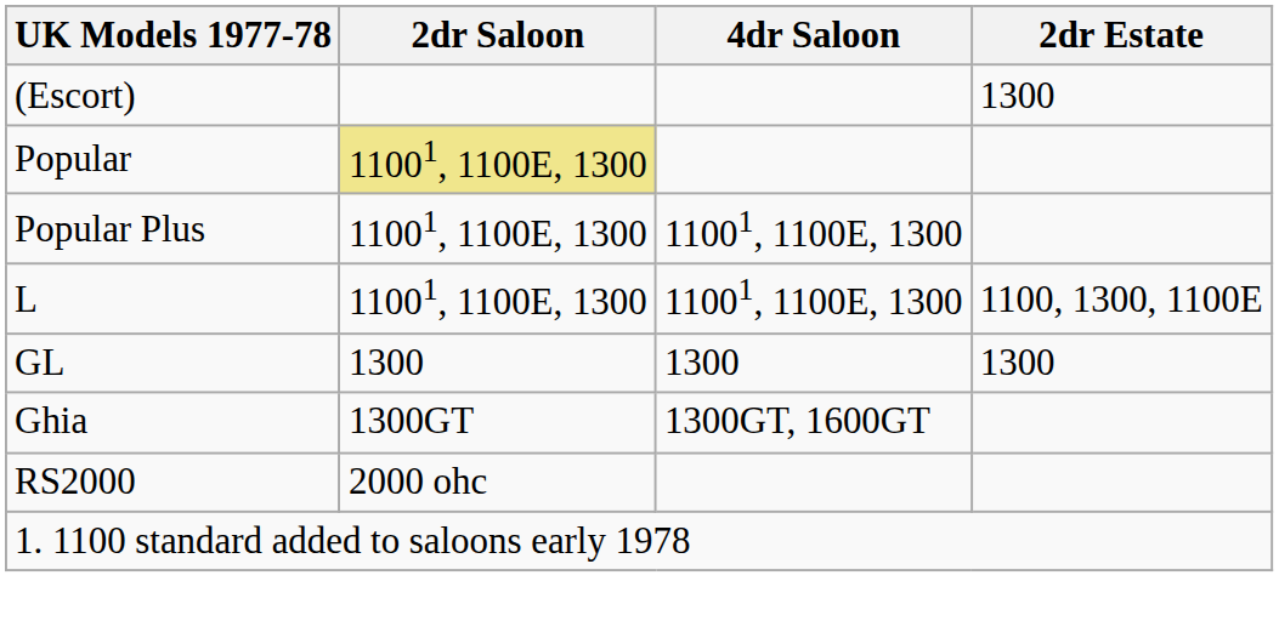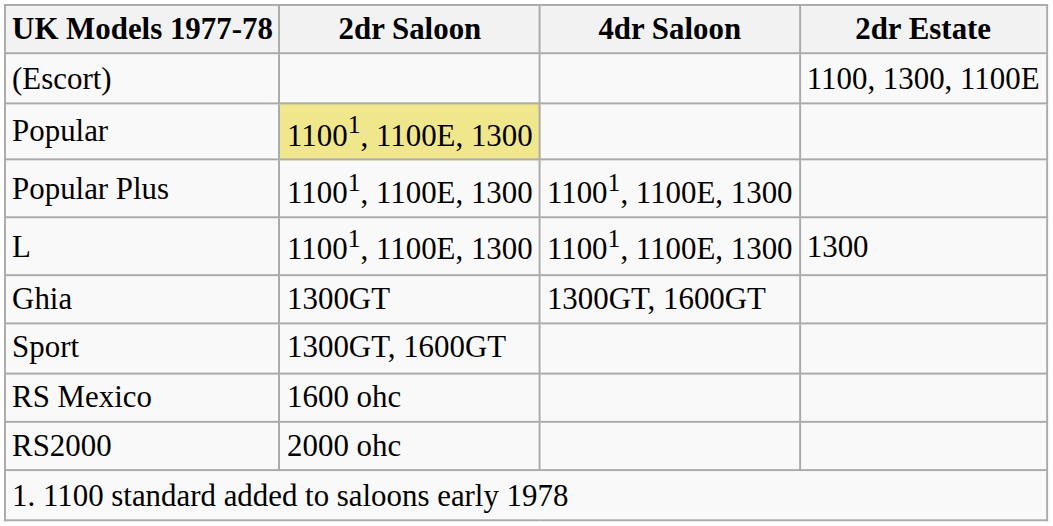 <table class="wikitable">
 <tr>
 <th>UK Models 1977-78</th>
 <th>2dr Saloon</th>
 <th>4dr Saloon</th>
 <th>2dr Estate</th>
 </tr>
 <tr>
 <td>(Escort)</td>
 <td></td>
 <td></td>
-<td>1300</td>
+<td>1100, 1300, 1100E</td>
 </tr>
 <tr>
 <td>Popular</td>
 <td style="background: khaki;">1100<sup>1</sup>, 1100E, 1300</td>
 <td></td>
 <td></td>
 </tr>
 <tr>
 <td>Popular Plus</td>
 <td>1100<sup>1</sup>, 1100E, 1300</td>
 <td>1100<sup>1</sup>, 1100E, 1300</td>
 <td></td>
 </tr>
 <tr>
 <td>L</td>
 <td>1100<sup>1</sup>, 1100E, 1300</td>
 <td>1100<sup>1</sup>, 1100E, 1300</td>
-<td>1100, 1300, 1100E</td>
-</tr>
-<tr>
-<td>GL</td>
-<td>1300</td>
-<td>1300</td>
 <td>1300</td>
 </tr>
 <tr>
 <td>Ghia</td>
 <td>1300GT</td>
 <td>1300GT, 1600GT</td>
+<td></td>
+</tr>
+<tr>
+<td>Sport</td>
+<td>1300GT, 1600GT</td>
+<td></td>
+<td></td>
+</tr>
+<tr>
+<td>RS Mexico</td>
+<td>1600 ohc</td>
+<td></td>
 <td></td>
 </tr>
 <tr>
 <td>RS2000</td>
 <td>2000 ohc</td>
 <td></td>
 <td></td>
 </tr>
 <tr>
 <td colspan="4">1. 1100 standard added to saloons early 1978</td>
 </tr>
 </table>
